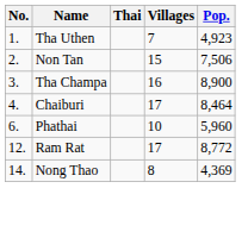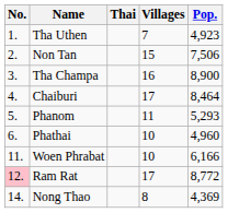 <table class="wikitable sortable">
 <tr>
 <th>No.</th>
 <th>Name</th>
 <th>Thai</th>
 <th>Villages</th>
 <th><a href='#'>Pop.</a></th>
 </tr>
 <tr>
 <td>1.</td>
 <td>Tha Uthen</td>
 <td></td>
 <td>7</td>
 <td>4,923</td>
 </tr>
 <tr>
 <td>2.</td>
 <td>Non Tan</td>
 <td></td>
 <td>15</td>
 <td>7,506</td>
 </tr>
 <tr>
 <td>3.</td>
 <td>Tha Champa</td>
 <td></td>
 <td>16</td>
 <td>8,900</td>
 </tr>
 <tr>
 <td>4.</td>
 <td>Chaiburi</td>
 <td></td>
 <td>17</td>
 <td>8,464</td>
 </tr>
 <tr>
+<td>5.</td>
+<td>Phanom</td>
+<td></td>
+<td>11</td>
+<td>5,293</td>
+</tr>
+<tr>
 <td>6.</td>
 <td>Phathai</td>
 <td></td>
 <td>10</td>
-<td>5,960</td>
+<td>4,960</td>
 </tr>
 <tr>
-<td>12.</td>
+<td>11.</td>
+<td>Woen Phrabat</td>
+<td></td>
+<td>10</td>
+<td>6,166</td>
+</tr>
+<tr>
+<td style="background: pink;">12.</td>
 <td>Ram Rat</td>
 <td></td>
 <td>17</td>
 <td>8,772</td>
 </tr>
 <tr>
 <td>14.</td>
 <td>Nong Thao</td>
 <td></td>
 <td>8</td>
 <td>4,369</td>
 </tr>
 </table>
